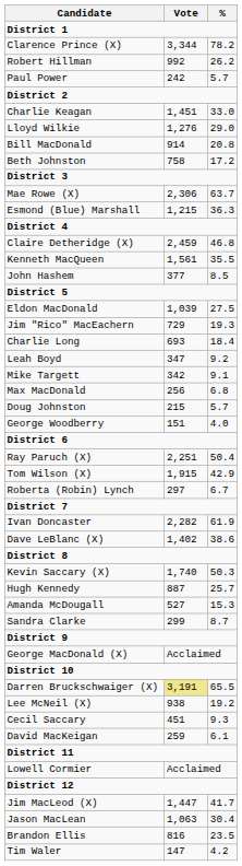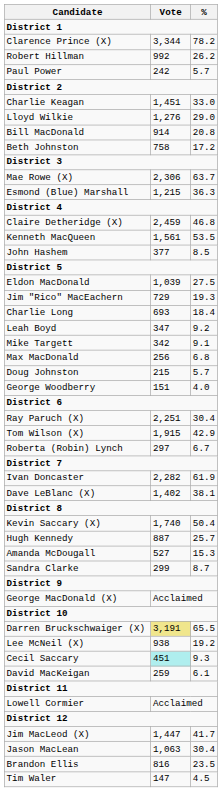 <table class="wikitable">
 <tr>
 <th bgcolor="#DDDDFF" width="200px">Candidate</th>
 <th bgcolor="#DDDDFF" width="50px">Vote</th>
 <th bgcolor="#DDDDFF" width="30px">%</th>
 </tr>
 <tr>
 <td colspan="4"><strong>District 1</strong></td>
 </tr>
 <tr>
 <td>Clarence Prince (X)</td>
 <td>3,344</td>
 <td>78.2</td>
 </tr>
 <tr>
 <td>Robert Hillman</td>
 <td>992</td>
 <td>26.2</td>
 </tr>
 <tr>
 <td>Paul Power</td>
 <td>242</td>
 <td>5.7</td>
 </tr>
 <tr>
 <td colspan="4"><strong>District 2</strong></td>
 </tr>
 <tr>
 <td>Charlie Keagan</td>
 <td>1,451</td>
 <td>33.0</td>
 </tr>
 <tr>
 <td>Lloyd Wilkie</td>
 <td>1,276</td>
 <td>29.0</td>
 </tr>
 <tr>
 <td>Bill MacDonald</td>
 <td>914</td>
 <td>20.8</td>
 </tr>
 <tr>
 <td>Beth Johnston</td>
 <td>758</td>
 <td>17.2</td>
 </tr>
 <tr>
 <td colspan="4"><strong>District 3</strong></td>
 </tr>
 <tr>
 <td>Mae Rowe (X)</td>
 <td>2,306</td>
 <td>63.7</td>
 </tr>
 <tr>
 <td>Esmond (Blue) Marshall</td>
 <td>1,215</td>
 <td>36.3</td>
 </tr>
 <tr>
 <td colspan="4"><strong>District 4</strong></td>
 </tr>
 <tr>
 <td>Claire Detheridge (X)</td>
 <td>2,459</td>
 <td>46.8</td>
 </tr>
 <tr>
 <td>Kenneth MacQueen</td>
 <td>1,561</td>
-<td>35.5</td>
+<td>53.5</td>
 </tr>
 <tr>
 <td>John Hashem</td>
 <td>377</td>
 <td>8.5</td>
 </tr>
 <tr>
 <td colspan="4"><strong>District 5</strong></td>
 </tr>
 <tr>
 <td>Eldon MacDonald</td>
 <td>1,039</td>
 <td>27.5</td>
 </tr>
 <tr>
 <td>Jim "Rico" MacEachern</td>
 <td>729</td>
 <td>19.3</td>
 </tr>
 <tr>
 <td>Charlie Long</td>
 <td>693</td>
 <td>18.4</td>
 </tr>
 <tr>
 <td>Leah Boyd</td>
 <td>347</td>
 <td>9.2</td>
 </tr>
 <tr>
 <td>Mike Targett</td>
 <td>342</td>
 <td>9.1</td>
 </tr>
 <tr>
 <td>Max MacDonald</td>
 <td>256</td>
 <td>6.8</td>
 </tr>
 <tr>
 <td>Doug Johnston</td>
 <td>215</td>
 <td>5.7</td>
 </tr>
 <tr>
 <td>George Woodberry</td>
 <td>151</td>
 <td>4.0</td>
 </tr>
 <tr>
 <td colspan="4"><strong>District 6</strong></td>
 </tr>
 <tr>
 <td>Ray Paruch (X)</td>
 <td>2,251</td>
-<td>50.4</td>
+<td>30.4</td>
 </tr>
 <tr>
 <td>Tom Wilson (X)</td>
 <td>1,915</td>
 <td>42.9</td>
 </tr>
 <tr>
 <td>Roberta (Robin) Lynch</td>
 <td>297</td>
 <td>6.7</td>
 </tr>
 <tr>
 <td colspan="4"><strong>District 7</strong></td>
 </tr>
 <tr>
 <td>Ivan Doncaster</td>
 <td>2,282</td>
 <td>61.9</td>
 </tr>
 <tr>
 <td>Dave LeBlanc (X)</td>
 <td>1,402</td>
-<td>38.6</td>
+<td>38.1</td>
 </tr>
 <tr>
 <td colspan="4"><strong>District 8</strong></td>
 </tr>
 <tr>
 <td>Kevin Saccary (X)</td>
 <td>1,740</td>
-<td>50.3</td>
+<td>50.4</td>
 </tr>
 <tr>
 <td>Hugh Kennedy</td>
 <td>887</td>
 <td>25.7</td>
 </tr>
 <tr>
 <td>Amanda McDougall</td>
 <td>527</td>
 <td>15.3</td>
 </tr>
 <tr>
 <td>Sandra Clarke</td>
 <td>299</td>
 <td>8.7</td>
 </tr>
 <tr>
 <td colspan="4"><strong>District 9</strong></td>
 </tr>
 <tr>
 <td>George MacDonald (X)</td>
 <td colspan="2">Acclaimed</td>
 </tr>
 <tr>
 <td colspan="4"><strong>District 10</strong></td>
 </tr>
 <tr>
 <td>Darren Bruckschwaiger (X)</td>
 <td style="background: khaki;">3,191</td>
 <td>65.5</td>
 </tr>
 <tr>
 <td>Lee McNeil (X)</td>
 <td>938</td>
 <td>19.2</td>
 </tr>
 <tr>
 <td>Cecil Saccary</td>
-<td>451</td>
+<td style="background: paleturquoise;">451</td>
 <td>9.3</td>
 </tr>
 <tr>
 <td>David MacKeigan</td>
 <td>259</td>
 <td>6.1</td>
 </tr>
 <tr>
 <td colspan="4"><strong>District 11</strong></td>
 </tr>
 <tr>
 <td>Lowell Cormier</td>
 <td colspan="2">Acclaimed</td>
 </tr>
 <tr>
 <td colspan="4"><strong>District 12</strong></td>
 </tr>
 <tr>
 <td>Jim MacLeod (X)</td>
 <td>1,447</td>
 <td>41.7</td>
 </tr>
 <tr>
 <td>Jason MacLean</td>
 <td>1,063</td>
 <td>30.4</td>
 </tr>
 <tr>
 <td>Brandon Ellis</td>
 <td>816</td>
 <td>23.5</td>
 </tr>
 <tr>
 <td>Tim Waler</td>
 <td>147</td>
-<td>4.2</td>
+<td>4.5</td>
 </tr>
 </table>
